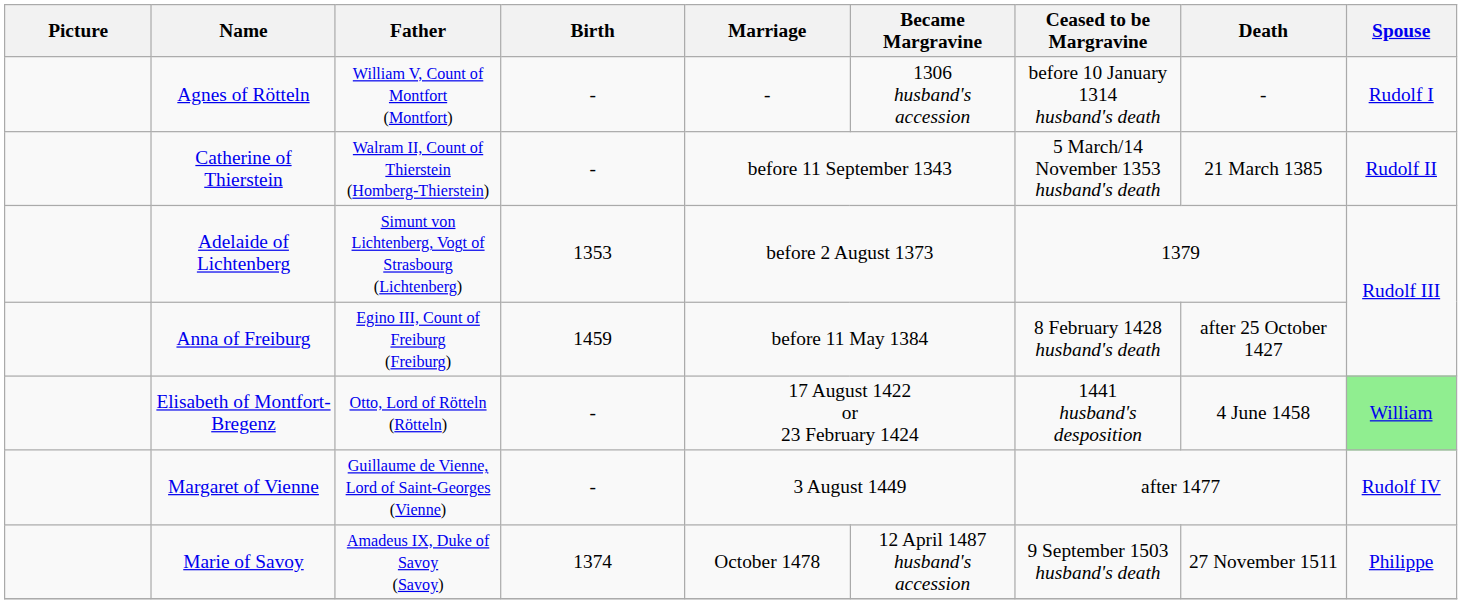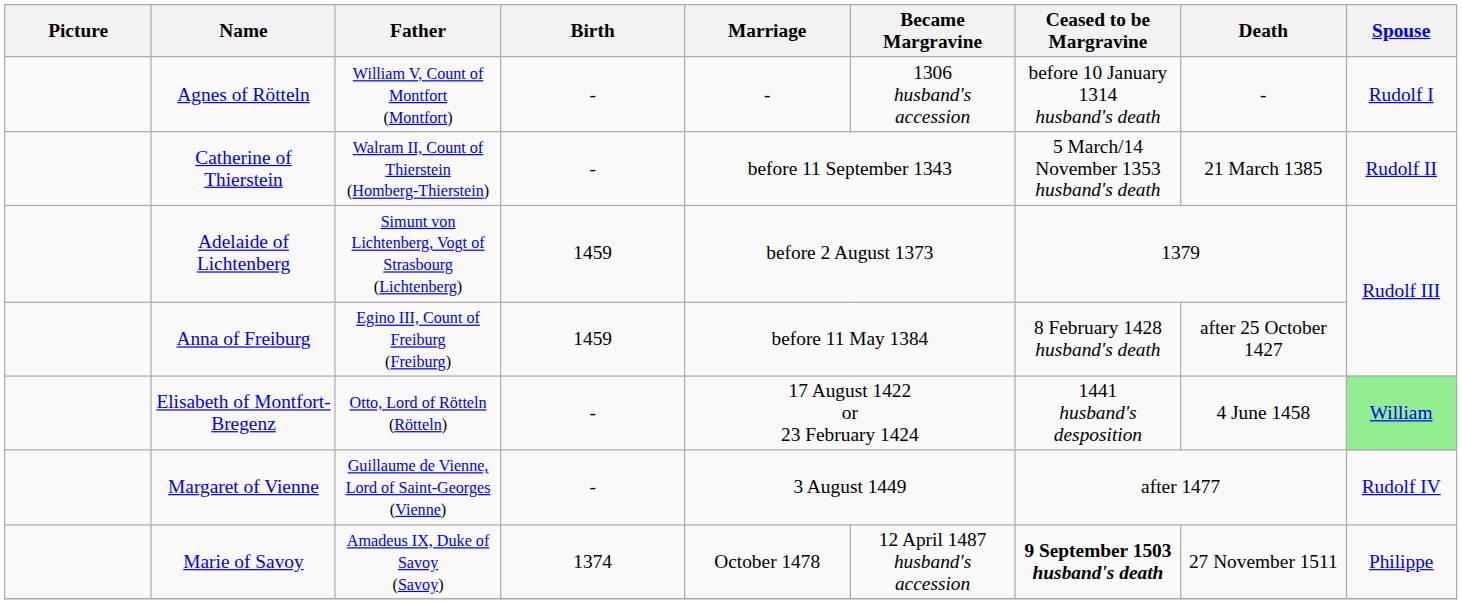 <table width=95% class="wikitable">
 <tr>
 <th width = "8%">Picture</th>
 <th width = "10%">Name</th>
 <th width = "9%">Father</th>
 <th width = "10%">Birth</th>
 <th width = "9%">Marriage</th>
 <th width = "9%">Became Margravine</th>
 <th width = "9%">Ceased to be Margravine</th>
 <th width = "9%">Death</th>
 <th width = "6%"><a href='#'>Spouse</a></th>
 </tr>
 <tr>
 <td align="center"></td>
 <td align="center"><a href='#'>Agnes of Rötteln</a></td>
 <td align="center"><small><a href='#'>William V, Count of Montfort</a><br>(<a href='#'>Montfort</a>)</small></td>
 <td align="center">-</td>
 <td align="center">-</td>
 <td align="center">1306<br><em>husband's accession</em></td>
 <td align="center">before 10 January 1314<br><em>husband's death</em></td>
 <td align="center">-</td>
 <td align="center"><a href='#'>Rudolf I</a></td>
 </tr>
 <tr>
 <td align="center"></td>
 <td align="center"><a href='#'>Catherine of Thierstein</a></td>
 <td align="center"><small><a href='#'>Walram II, Count of Thierstein</a><br>(<a href='#'>Homberg-Thierstein</a>)</small></td>
 <td align="center">-</td>
 <td align="center" colspan="2">before 11 September 1343</td>
 <td align="center">5 March/14 November 1353<br><em>husband's death</em></td>
 <td align="center">21 March 1385</td>
 <td align="center"><a href='#'>Rudolf II</a></td>
 </tr>
 <tr>
 <td align="center"></td>
 <td align="center"><a href='#'>Adelaide of Lichtenberg</a></td>
 <td align="center"><small><a href='#'>Simunt von Lichtenberg, Vogt of Strasbourg</a><br>(<a href='#'>Lichtenberg</a>)</small></td>
-<td align="center">1353</td>
+<td align="center">1459</td>
 <td align="center" colspan="2">before 2 August 1373</td>
 <td align="center" colspan="2">1379</td>
 <td align="center" rowspan="2"><a href='#'>Rudolf III</a></td>
 </tr>
 <tr>
 <td align="center"></td>
 <td align="center"><a href='#'>Anna of Freiburg</a></td>
 <td align="center"><small><a href='#'>Egino III, Count of Freiburg</a><br>(<a href='#'>Freiburg</a>)</small></td>
 <td align="center">1459</td>
 <td align="center" colspan="2">before 11 May 1384</td>
 <td align="center">8 February 1428<br><em>husband's death</em></td>
 <td align="center">after 25 October 1427</td>
 </tr>
 <tr>
 <td align="center"></td>
 <td align="center"><a href='#'>Elisabeth of Montfort-Bregenz</a></td>
 <td align="center"><small><a href='#'>Otto, Lord of Rötteln</a><br>(<a href='#'>Rötteln</a>)</small></td>
 <td align="center">-</td>
 <td align="center" colspan="2">17 August 1422<br>or<br>23 February 1424</td>
 <td align="center">1441<br><em>husband's desposition</em></td>
 <td align="center">4 June 1458</td>
 <td align="center" style="background: lightgreen;"><a href='#'>William</a></td>
 </tr>
 <tr>
 <td align="center"></td>
 <td align="center"><a href='#'>Margaret of Vienne</a></td>
 <td align="center"><small><a href='#'>Guillaume de Vienne, Lord of Saint-Georges</a><br>(<a href='#'>Vienne</a>)</small></td>
 <td align="center">-</td>
 <td align="center" colspan="2">3 August 1449</td>
 <td align="center" colspan="2">after 1477</td>
 <td align="center"><a href='#'>Rudolf IV</a></td>
 </tr>
 <tr>
 <td align="center"></td>
 <td align="center"><a href='#'>Marie of Savoy</a></td>
 <td align="center"><small><a href='#'>Amadeus IX, Duke of Savoy</a><br>(<a href='#'>Savoy</a>)</small></td>
 <td align="center">1374</td>
 <td align="center">October 1478</td>
 <td align="center">12 April 1487<br><em>husband's accession</em></td>
-<td align="center">9 September 1503<br><em>husband's death</em></td>
+<td align="center"><strong>9 September 1503<br><em>husband's death</em></strong></td>
 <td align="center">27 November 1511</td>
 <td align="center"><a href='#'>Philippe</a></td>
 </tr>
 <tr>
 </tr>
 </table>
